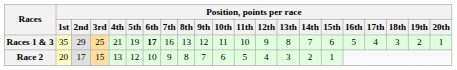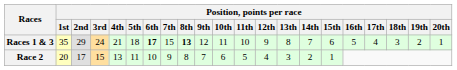 <table class="wikitable" style="font-size:85%; text-align:center">
 <tr>
 <th rowspan="2">Races</th>
 <th colspan="20">Position, points per race</th>
 </tr>
 <tr>
 <th>1st</th>
 <th>2nd</th>
 <th>3rd</th>
 <th>4th</th>
 <th>5th</th>
 <th>6th</th>
 <th>7th</th>
 <th>8th</th>
 <th>9th</th>
 <th>10th</th>
 <th>11th</th>
 <th>12th</th>
 <th>13th</th>
 <th>14th</th>
 <th>15th</th>
 <th>16th</th>
 <th>17th</th>
 <th>18th</th>
 <th>19th</th>
 <th>20th</th>
 </tr>
 <tr>
 <th>Races 1 & 3</th>
 <td bgcolor="#ffffbf">35</td>
 <td bgcolor="#dfdfdf">29</td>
-<td bgcolor="#ffdf9f">25</td>
+<td bgcolor="#ffdf9f">24</td>
 <td bgcolor="#dfffdf">21</td>
-<td bgcolor="#dfffdf">19</td>
+<td bgcolor="#dfffdf">18</td>
 <td bgcolor="#dfffdf"><strong>17</strong></td>
-<td bgcolor="#dfffdf">16</td>
-<td bgcolor="#dfffdf">13</td>
+<td bgcolor="#dfffdf">15</td>
+<td bgcolor="#dfffdf"><strong>13</strong></td>
 <td bgcolor="#dfffdf">12</td>
 <td bgcolor="#dfffdf">11</td>
 <td bgcolor="#dfffdf">10</td>
 <td bgcolor="#dfffdf">9</td>
 <td bgcolor="#dfffdf">8</td>
 <td bgcolor="#dfffdf">7</td>
 <td bgcolor="#dfffdf">6</td>
 <td bgcolor="#dfffdf">5</td>
 <td bgcolor="#dfffdf">4</td>
 <td bgcolor="#dfffdf">3</td>
 <td bgcolor="#dfffdf">2</td>
 <td bgcolor="#dfffdf">1</td>
 </tr>
 <tr>
 <th>Race 2</th>
 <td bgcolor="#ffffbf">20</td>
 <td bgcolor="#dfdfdf">17</td>
 <td bgcolor="#ffdf9f">15</td>
 <td bgcolor="#dfffdf">13</td>
-<td bgcolor="#dfffdf">12</td>
+<td bgcolor="#dfffdf">11</td>
 <td bgcolor="#dfffdf">10</td>
 <td bgcolor="#dfffdf">9</td>
 <td bgcolor="#dfffdf">8</td>
 <td bgcolor="#dfffdf">7</td>
 <td bgcolor="#dfffdf">6</td>
 <td bgcolor="#dfffdf">5</td>
 <td bgcolor="#dfffdf">4</td>
 <td bgcolor="#dfffdf">3</td>
 <td bgcolor="#dfffdf">2</td>
 <td bgcolor="#dfffdf">1</td>
 </tr>
 </table>
